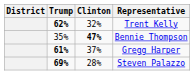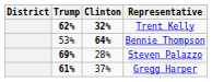 <table class=wikitable>
 <tr>
 <th>District</th>
 <th>Trump</th>
 <th>Clinton</th>
 <th>Representative</th>
 </tr>
 <tr align=center>
 <th></th>
 <td><strong>62%</strong></td>
-<td>32%</td>
+<td><strong>32%</strong></td>
 <td><a href='#'>Trent Kelly</a></td>
 </tr>
 <tr align=center>
 <th></th>
-<td>35%</td>
-<td><strong>47%</strong></td>
+<td>53%</td>
+<td><strong>64%</strong></td>
 <td><a href='#'>Bennie Thompson</a></td>
+</tr>
+<tr align=center>
+<th></th>
+<td><strong>69%</strong></td>
+<td>28%</td>
+<td><a href='#'>Steven Palazzo</a></td>
 </tr>
 <tr align=center>
 <th></th>
 <td><strong>61%</strong></td>
 <td>37%</td>
 <td><a href='#'>Gregg Harper</a></td>
 </tr>
-<tr align=center>
-<th></th>
-<td><strong>69%</strong></td>
-<td>28%</td>
-<td><a href='#'>Steven Palazzo</a></td>
-</tr>
 </table>
